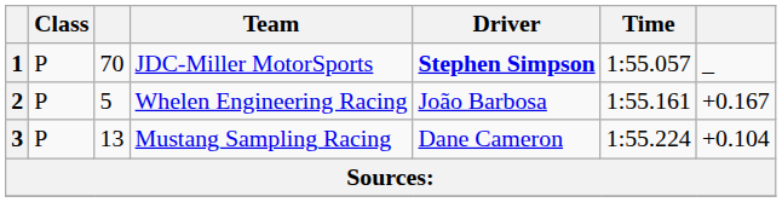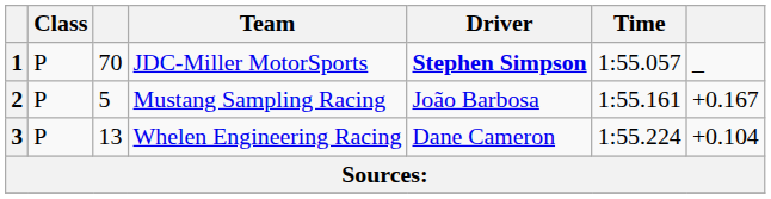 <table class="wikitable">
 <tr>
 <th scope="col"></th>
 <th scope="col">Class</th>
 <th scope="col"></th>
 <th scope="col">Team</th>
 <th scope="col">Driver</th>
 <th scope="col">Time</th>
 <th scope="col"></th>
 </tr>
 <tr>
 <th scope="row">1</th>
 <td>P</td>
 <td>70</td>
 <td><a href='#'>JDC-Miller MotorSports</a></td>
 <td><strong><a href='#'>Stephen Simpson</a></strong></td>
 <td>1:55.057</td>
 <td>_</td>
 </tr>
 <tr>
 <th scope="row">2</th>
 <td>P</td>
 <td>5</td>
-<td><a href='#'>Whelen Engineering Racing</a></td>
+<td><a href='#'>Mustang Sampling Racing</a></td>
 <td><a href='#'>João Barbosa</a></td>
 <td>1:55.161</td>
 <td>+0.167</td>
 </tr>
 <tr>
 <th scope="row">3</th>
 <td>P</td>
 <td>13</td>
-<td><a href='#'>Mustang Sampling Racing</a></td>
+<td><a href='#'>Whelen Engineering Racing</a></td>
 <td><a href='#'>Dane Cameron</a></td>
 <td>1:55.224</td>
 <td>+0.104</td>
 </tr>
 <tr>
 <th colspan="7">Sources:</th>
 </tr>
 <tr>
 </tr>
 </table>
